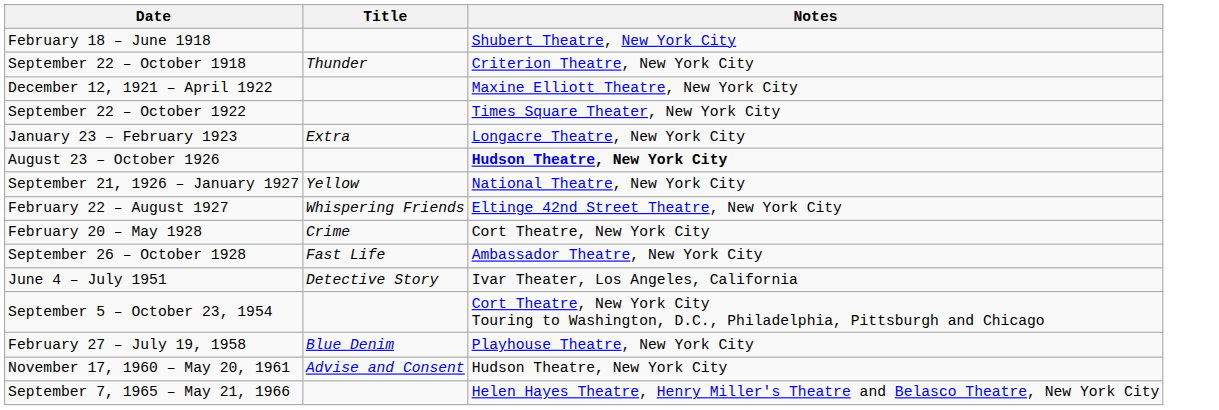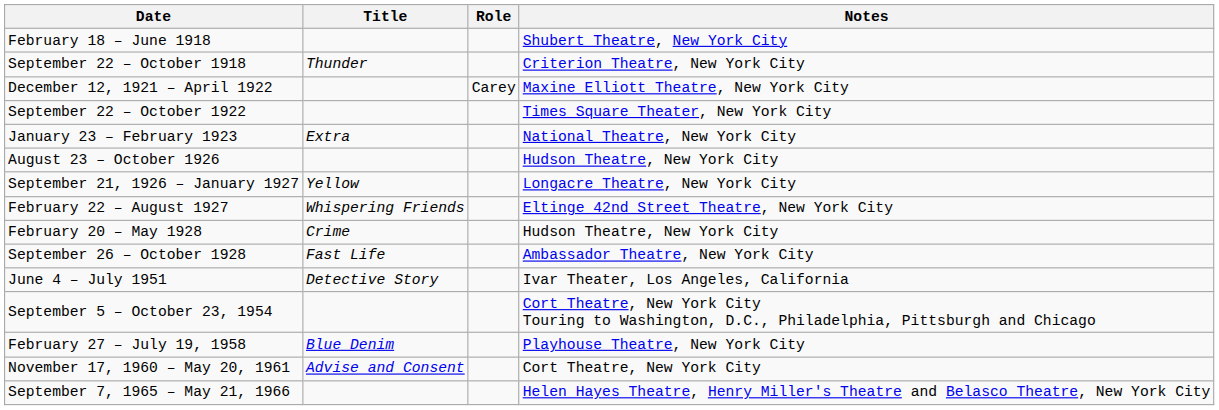 <table class="wikitable sortable">
 <tr>
 <th>Date</th>
 <th>Title</th>
+<th>Role</th>
 <th class="unsortable">Notes</th>
 </tr>
 <tr>
 <td>February 18 – June 1918</td>
 <td><em></em></td>
+<td></td>
 <td><a href='#'>Shubert Theatre</a>, <a href='#'>New York City</a></td>
 </tr>
 <tr>
 <td>September 22 – October 1918</td>
 <td><em>Thunder</em></td>
+<td></td>
 <td><a href='#'>Criterion Theatre</a>, New York City</td>
 </tr>
 <tr>
 <td>December 12, 1921 – April 1922</td>
 <td><em></em></td>
+<td>Carey</td>
 <td><a href='#'>Maxine Elliott Theatre</a>, New York City</td>
 </tr>
 <tr>
 <td>September 22 – October 1922</td>
 <td><em></em></td>
+<td></td>
 <td><a href='#'>Times Square Theater</a>, New York City</td>
 </tr>
 <tr>
 <td>January 23 – February 1923</td>
 <td><em>Extra</em></td>
-<td><a href='#'>Longacre Theatre</a>, New York City</td>
+<td></td>
+<td><a href='#'>National Theatre</a>, New York City</td>
 </tr>
 <tr>
 <td>August 23 – October 1926</td>
 <td><em></em></td>
-<td><strong><a href='#'>Hudson Theatre</a>, New York City</strong></td>
+<td></td>
+<td><a href='#'>Hudson Theatre</a>, New York City</td>
 </tr>
 <tr>
 <td>September 21, 1926 – January 1927</td>
 <td><em>Yellow</em></td>
-<td><a href='#'>National Theatre</a>, New York City</td>
+<td></td>
+<td><a href='#'>Longacre Theatre</a>, New York City</td>
 </tr>
 <tr>
 <td>February 22 – August 1927</td>
 <td><em>Whispering Friends</em></td>
+<td></td>
 <td><a href='#'>Eltinge 42nd Street Theatre</a>, New York City</td>
 </tr>
 <tr>
 <td>February 20 – May 1928</td>
 <td><em>Crime</em></td>
-<td>Cort Theatre, New York City</td>
+<td></td>
+<td>Hudson Theatre, New York City</td>
 </tr>
 <tr>
 <td>September 26 – October 1928</td>
 <td><em>Fast Life</em></td>
+<td></td>
 <td><a href='#'>Ambassador Theatre</a>, New York City</td>
 </tr>
 <tr>
 <td>June 4 – July 1951</td>
 <td><em>Detective Story</em></td>
+<td></td>
 <td>Ivar Theater, Los Angeles, California</td>
 </tr>
 <tr>
 <td>September 5 – October 23, 1954</td>
 <td><em></em></td>
+<td></td>
 <td><a href='#'>Cort Theatre</a>, New York City<br>Touring to Washington, D.C., Philadelphia, Pittsburgh and Chicago</td>
 </tr>
 <tr>
 <td>February 27 – July 19, 1958</td>
 <td><em><a href='#'>Blue Denim</a></em></td>
+<td></td>
 <td><a href='#'>Playhouse Theatre</a>, New York City</td>
 </tr>
 <tr>
 <td>November 17, 1960 – May 20, 1961</td>
 <td><em><a href='#'>Advise and Consent</a></em></td>
-<td>Hudson Theatre, New York City</td>
+<td></td>
+<td>Cort Theatre, New York City</td>
 </tr>
 <tr>
 <td>September 7, 1965 – May 21, 1966</td>
 <td><em></em></td>
+<td></td>
 <td><a href='#'>Helen Hayes Theatre</a>, <a href='#'>Henry Miller's Theatre</a> and <a href='#'>Belasco Theatre</a>, New York City</td>
 </tr>
 </table>
